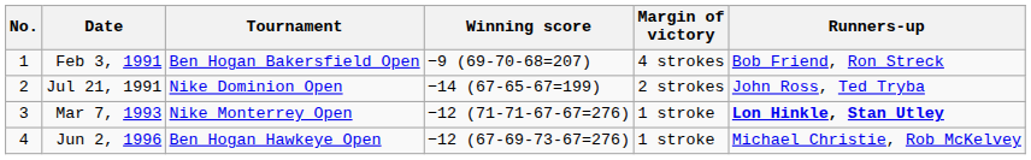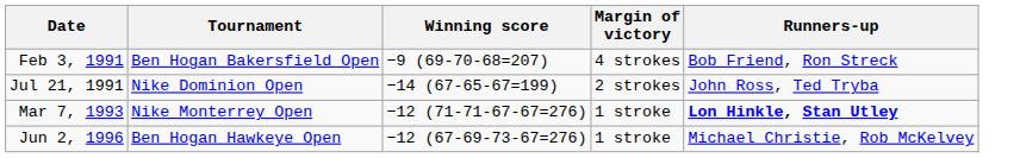 <table class="wikitable" style="font-size:95%;">
 <tr>
-<th>No.</th>
 <th>Date</th>
 <th>Tournament</th>
 <th>Winning score</th>
 <th>Margin of<br>victory</th>
 <th>Runners-up</th>
 </tr>
 <tr>
-<td align=center>1</td>
 <td align=right>Feb 3, <a href='#'>1991</a></td>
 <td><a href='#'>Ben Hogan Bakersfield Open</a></td>
 <td>−9 (69-70-68=207)</td>
 <td>4 strokes</td>
 <td> <a href='#'>Bob Friend</a>,  <a href='#'>Ron Streck</a></td>
 </tr>
 <tr>
-<td align=center>2</td>
 <td align=right>Jul 21, 1991</td>
 <td><a href='#'>Nike Dominion Open</a></td>
 <td>−14 (67-65-67=199)</td>
 <td>2 strokes</td>
 <td> <a href='#'>John Ross</a>,  <a href='#'>Ted Tryba</a></td>
 </tr>
 <tr>
-<td align=center>3</td>
 <td align=right>Mar 7, <a href='#'>1993</a></td>
 <td><a href='#'>Nike Monterrey Open</a></td>
 <td>−12 (71-71-67-67=276)</td>
 <td>1 stroke</td>
 <td><strong> <a href='#'>Lon Hinkle</a>,  <a href='#'>Stan Utley</a></strong></td>
 </tr>
 <tr>
-<td align=center>4</td>
 <td align=right>Jun 2, <a href='#'>1996</a></td>
 <td><a href='#'>Ben Hogan Hawkeye Open</a></td>
 <td>−12 (67-69-73-67=276)</td>
 <td>1 stroke</td>
 <td> <a href='#'>Michael Christie</a>,  <a href='#'>Rob McKelvey</a></td>
 </tr>
 </table>
